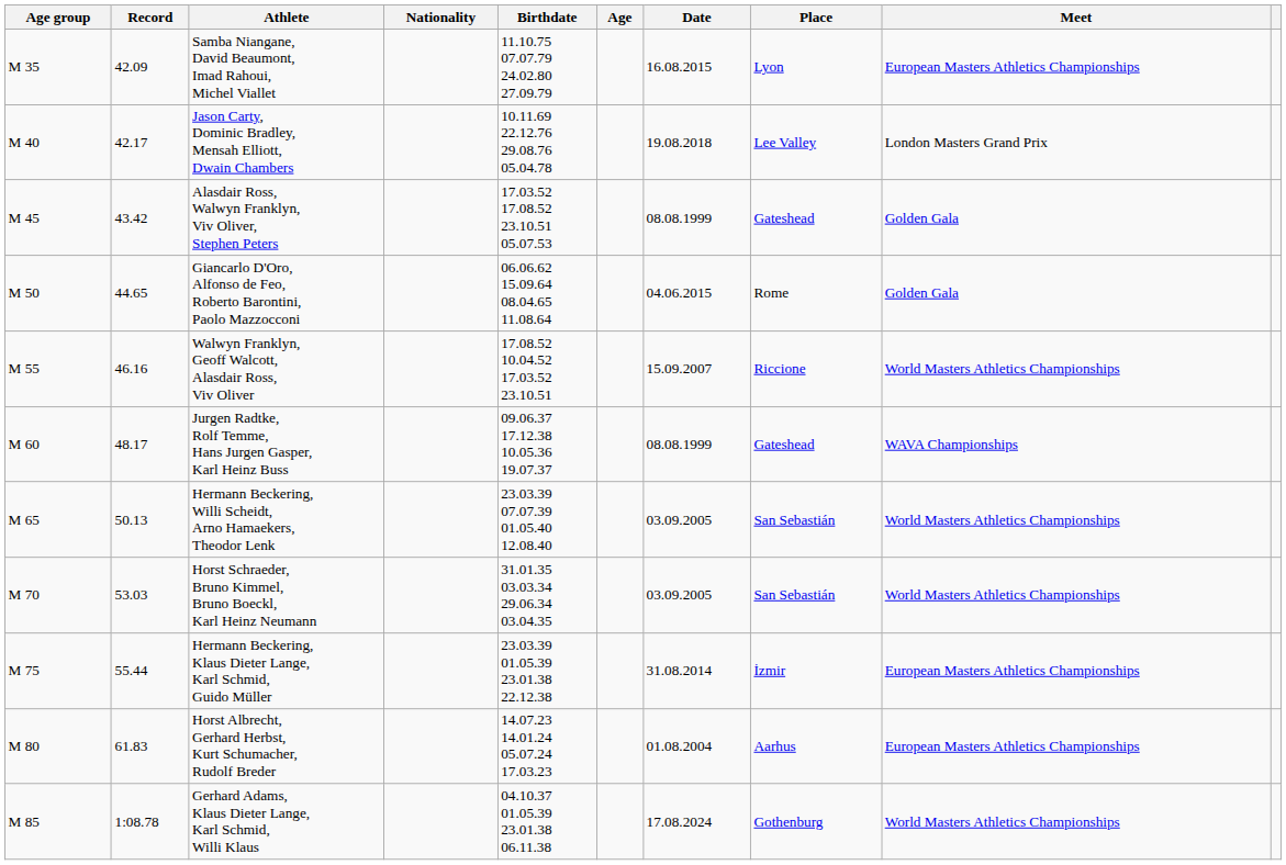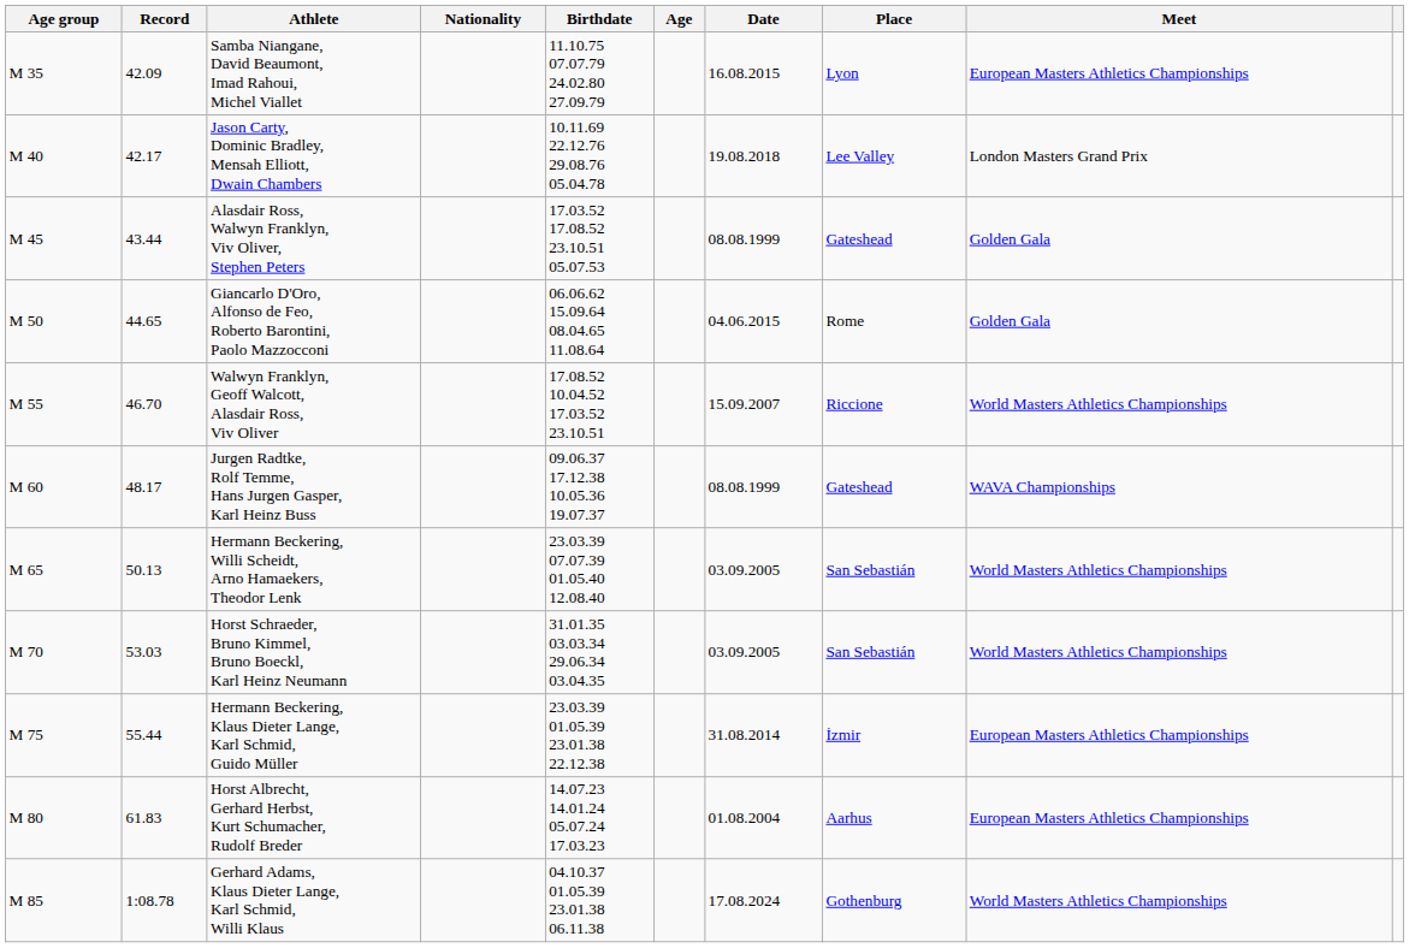 <table class="wikitable" style="font-size:90%; width: 100%;">
 <tr>
 <th>Age group</th>
 <th>Record</th>
 <th>Athlete</th>
 <th>Nationality</th>
 <th>Birthdate</th>
 <th>Age</th>
 <th>Date</th>
 <th>Place</th>
 <th>Meet</th>
 <th></th>
 </tr>
 <tr>
 <td>M 35</td>
 <td>42.09</td>
 <td>Samba Niangane,<br> David Beaumont,<br>Imad Rahoui,<br>Michel Viallet</td>
 <td></td>
 <td>11.10.75<br>07.07.79<br>24.02.80<br>27.09.79</td>
 <td></td>
 <td>16.08.2015</td>
 <td><a href='#'>Lyon</a> </td>
 <td><a href='#'>European Masters Athletics Championships</a></td>
 <td></td>
 </tr>
 <tr>
 <td>M 40</td>
 <td>42.17</td>
 <td><a href='#'>Jason Carty</a>,<br>Dominic Bradley,<br>Mensah Elliott,<br><a href='#'>Dwain Chambers</a></td>
 <td></td>
 <td>10.11.69<br>22.12.76<br>29.08.76<br>05.04.78</td>
 <td></td>
 <td>19.08.2018</td>
 <td><a href='#'>Lee Valley</a> </td>
 <td>London Masters Grand Prix</td>
 <td></td>
 </tr>
 <tr>
 <td>M 45</td>
-<td>43.42</td>
+<td>43.44</td>
 <td>Alasdair Ross,<br>Walwyn Franklyn,<br>Viv Oliver,<br><a href='#'>Stephen Peters</a></td>
 <td></td>
 <td>17.03.52<br>17.08.52<br>23.10.51<br>05.07.53</td>
 <td></td>
 <td>08.08.1999</td>
 <td><a href='#'>Gateshead</a> </td>
 <td><a href='#'>Golden Gala</a></td>
 <td></td>
 </tr>
 <tr>
 <td>M 50</td>
 <td>44.65</td>
 <td>Giancarlo D'Oro,<br>Alfonso de Feo,<br>Roberto Barontini,<br>Paolo Mazzocconi</td>
 <td></td>
 <td>06.06.62<br>15.09.64<br>08.04.65<br>11.08.64</td>
 <td></td>
 <td>04.06.2015</td>
 <td>Rome </td>
 <td><a href='#'>Golden Gala</a></td>
 <td></td>
 </tr>
 <tr>
 <td>M 55</td>
-<td>46.16</td>
+<td>46.70</td>
 <td>Walwyn Franklyn,<br>Geoff Walcott,<br>Alasdair Ross,<br>Viv Oliver</td>
 <td></td>
 <td>17.08.52<br>10.04.52<br>17.03.52<br>23.10.51</td>
 <td></td>
 <td>15.09.2007</td>
 <td><a href='#'>Riccione</a> </td>
 <td><a href='#'>World Masters Athletics Championships</a></td>
 <td></td>
 </tr>
 <tr>
 <td>M 60</td>
 <td>48.17</td>
 <td>Jurgen Radtke,<br>Rolf Temme,<br>Hans Jurgen Gasper,<br>Karl Heinz Buss</td>
 <td></td>
 <td>09.06.37<br>17.12.38<br>10.05.36<br>19.07.37</td>
 <td></td>
 <td>08.08.1999</td>
 <td><a href='#'>Gateshead</a> </td>
 <td><a href='#'>WAVA Championships</a></td>
 <td></td>
 </tr>
 <tr>
 <td>M 65</td>
 <td>50.13</td>
 <td>Hermann Beckering,<br>Willi Scheidt,<br>Arno Hamaekers,<br>Theodor Lenk</td>
 <td></td>
 <td>23.03.39<br>07.07.39<br>01.05.40<br>12.08.40</td>
 <td></td>
 <td>03.09.2005</td>
 <td><a href='#'>San Sebastián</a> </td>
 <td><a href='#'>World Masters Athletics Championships</a></td>
 <td></td>
 </tr>
 <tr>
 <td>M 70</td>
 <td>53.03</td>
 <td>Horst Schraeder,<br>Bruno Kimmel,<br>Bruno Boeckl,<br>Karl Heinz Neumann</td>
 <td></td>
 <td>31.01.35<br>03.03.34<br>29.06.34<br>03.04.35</td>
 <td></td>
 <td>03.09.2005</td>
 <td><a href='#'>San Sebastián</a> </td>
 <td><a href='#'>World Masters Athletics Championships</a></td>
 <td></td>
 </tr>
 <tr>
 <td>M 75</td>
 <td>55.44</td>
 <td>Hermann Beckering,<br>Klaus Dieter Lange,<br>Karl Schmid,<br>Guido Müller</td>
 <td></td>
 <td>23.03.39<br>01.05.39<br>23.01.38<br>22.12.38</td>
 <td></td>
 <td>31.08.2014</td>
 <td><a href='#'>İzmir</a> </td>
 <td><a href='#'>European Masters Athletics Championships</a></td>
 <td></td>
 </tr>
 <tr>
 <td>M 80</td>
 <td>61.83</td>
 <td>Horst Albrecht,<br>Gerhard Herbst,<br>Kurt Schumacher,<br>Rudolf Breder</td>
 <td></td>
 <td>14.07.23<br>14.01.24<br>05.07.24<br>17.03.23</td>
 <td></td>
 <td>01.08.2004</td>
 <td><a href='#'>Aarhus</a> </td>
 <td><a href='#'>European Masters Athletics Championships</a></td>
 <td></td>
 </tr>
 <tr>
 <td>M 85</td>
 <td>1:08.78</td>
 <td>Gerhard Adams,<br>Klaus Dieter Lange,<br>Karl Schmid,<br>Willi Klaus</td>
 <td></td>
 <td>04.10.37<br>01.05.39<br>23.01.38<br>06.11.38</td>
 <td></td>
 <td>17.08.2024</td>
 <td><a href='#'>Gothenburg</a> </td>
 <td><a href='#'>World Masters Athletics Championships</a></td>
 <td></td>
 </tr>
 </table>
